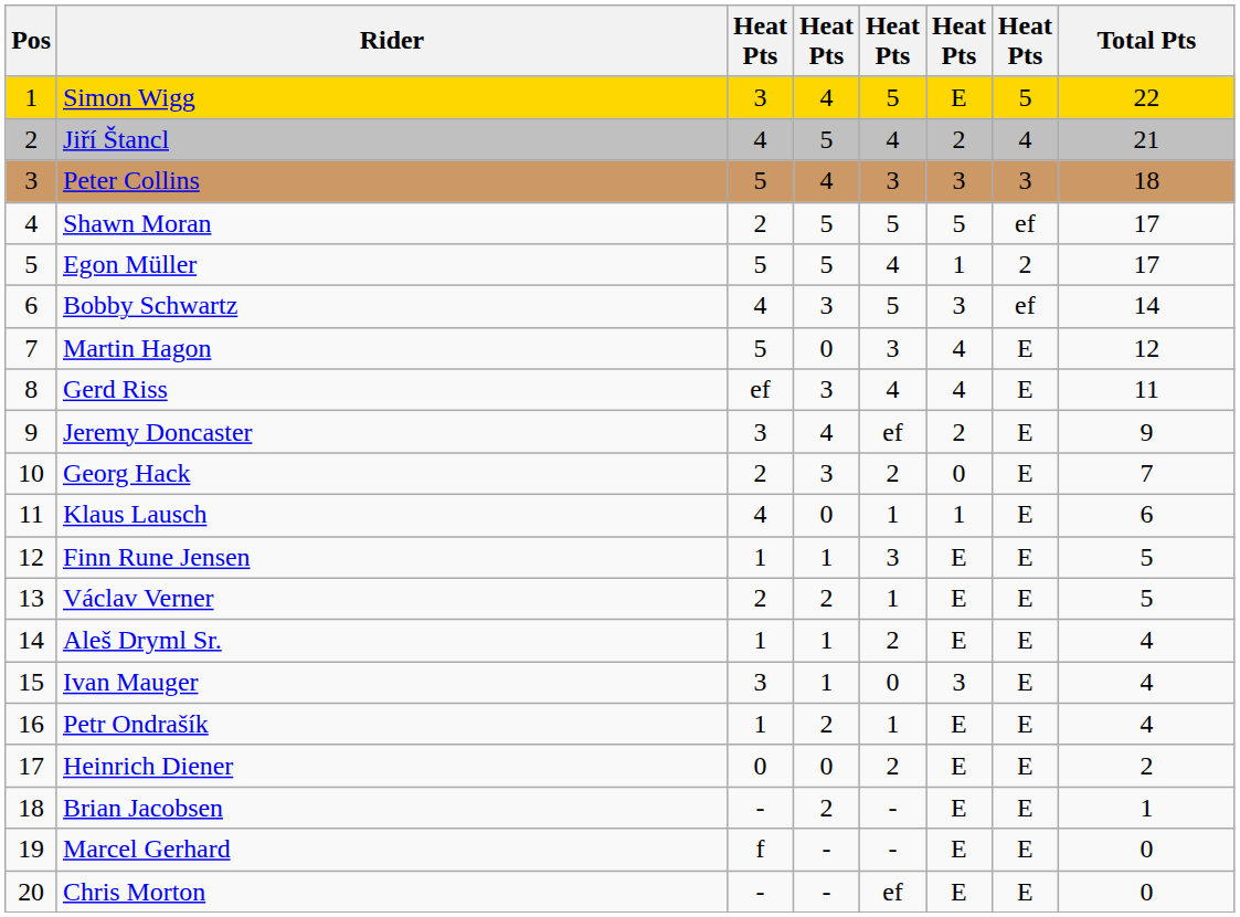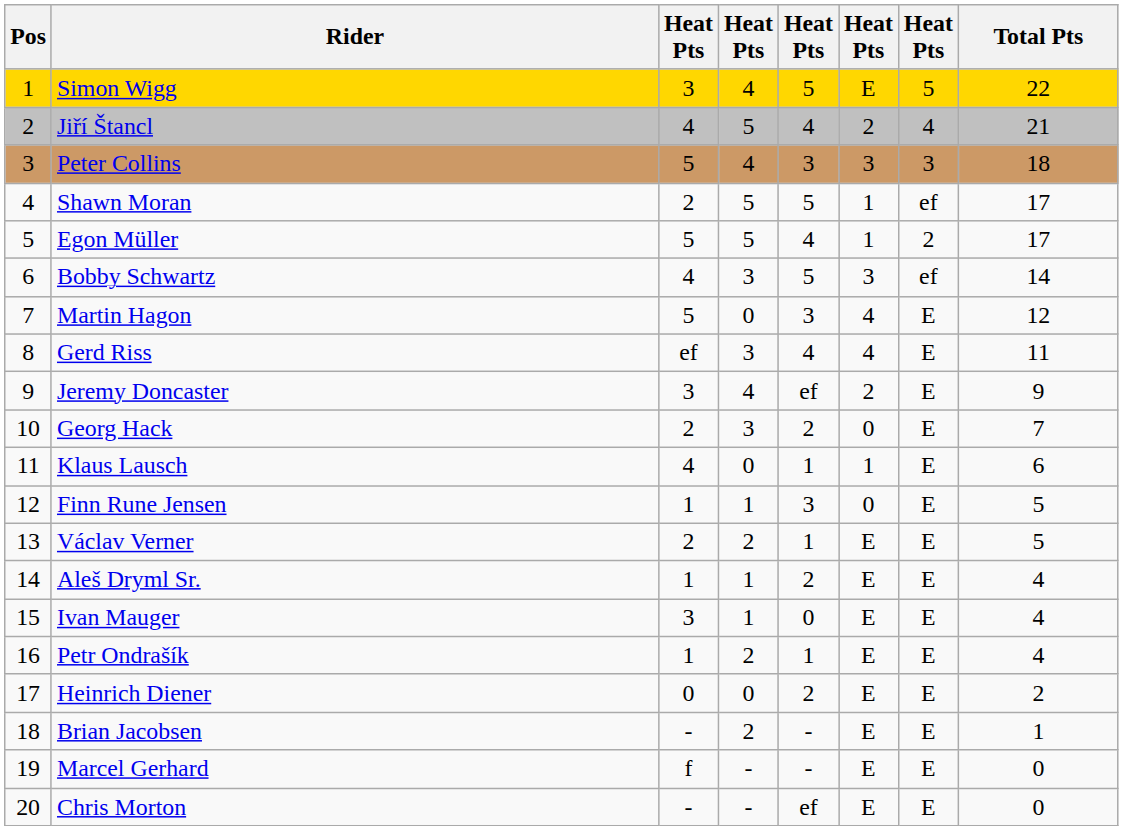 <table class="wikitable" style="font-size: 100%">
 <tr>
 <th width=20>Pos</th>
 <th width=400>Rider</th>
 <th width=20>Heat Pts</th>
 <th width=20>Heat Pts</th>
 <th width=20>Heat Pts</th>
 <th width=20>Heat Pts</th>
 <th width=20>Heat Pts</th>
 <th width=100>Total Pts</th>
 </tr>
 <tr align=center style="background-color: gold;">
 <td>1</td>
 <td align="left"> <a href='#'>Simon Wigg</a></td>
 <td>3</td>
 <td>4</td>
 <td>5</td>
 <td>E</td>
 <td>5</td>
 <td>22</td>
 </tr>
 <tr align=center style="background-color: silver;">
 <td>2</td>
 <td align="left"> <a href='#'>Jiří Štancl</a></td>
 <td>4</td>
 <td>5</td>
 <td>4</td>
 <td>2</td>
 <td>4</td>
 <td>21</td>
 </tr>
 <tr align=center style="background-color: #cc9966;">
 <td>3</td>
 <td align="left"> <a href='#'>Peter Collins</a></td>
 <td>5</td>
 <td>4</td>
 <td>3</td>
 <td>3</td>
 <td>3</td>
 <td>18</td>
 </tr>
 <tr align=center>
 <td>4</td>
 <td align="left"> <a href='#'>Shawn Moran</a></td>
 <td>2</td>
 <td>5</td>
 <td>5</td>
-<td>5</td>
+<td>1</td>
 <td>ef</td>
 <td>17</td>
 </tr>
 <tr align=center>
 <td>5</td>
 <td align="left"> <a href='#'>Egon Müller</a></td>
 <td>5</td>
 <td>5</td>
 <td>4</td>
 <td>1</td>
 <td>2</td>
 <td>17</td>
 </tr>
 <tr align=center>
 <td>6</td>
 <td align="left"> <a href='#'>Bobby Schwartz</a></td>
 <td>4</td>
 <td>3</td>
 <td>5</td>
 <td>3</td>
 <td>ef</td>
 <td>14</td>
 </tr>
 <tr align=center>
 <td>7</td>
 <td align="left"> <a href='#'>Martin Hagon</a></td>
 <td>5</td>
 <td>0</td>
 <td>3</td>
 <td>4</td>
 <td>E</td>
 <td>12</td>
 </tr>
 <tr align=center>
 <td>8</td>
 <td align="left"> <a href='#'>Gerd Riss</a></td>
 <td>ef</td>
 <td>3</td>
 <td>4</td>
 <td>4</td>
 <td>E</td>
 <td>11</td>
 </tr>
 <tr align=center>
 <td>9</td>
 <td align="left"> <a href='#'>Jeremy Doncaster</a></td>
 <td>3</td>
 <td>4</td>
 <td>ef</td>
 <td>2</td>
 <td>E</td>
 <td>9</td>
 </tr>
 <tr align=center>
 <td>10</td>
 <td align="left"> <a href='#'>Georg Hack</a></td>
 <td>2</td>
 <td>3</td>
 <td>2</td>
 <td>0</td>
 <td>E</td>
 <td>7</td>
 </tr>
 <tr align=center>
 <td>11</td>
 <td align="left"> <a href='#'>Klaus Lausch</a></td>
 <td>4</td>
 <td>0</td>
 <td>1</td>
 <td>1</td>
 <td>E</td>
 <td>6</td>
 </tr>
 <tr align=center>
 <td>12</td>
 <td align="left"> <a href='#'>Finn Rune Jensen</a></td>
 <td>1</td>
 <td>1</td>
 <td>3</td>
-<td>E</td>
+<td>0</td>
 <td>E</td>
 <td>5</td>
 </tr>
 <tr align=center>
 <td>13</td>
 <td align="left"> <a href='#'>Václav Verner</a></td>
 <td>2</td>
 <td>2</td>
 <td>1</td>
 <td>E</td>
 <td>E</td>
 <td>5</td>
 </tr>
 <tr align=center>
 <td>14</td>
 <td align="left"> <a href='#'>Aleš Dryml Sr.</a></td>
 <td>1</td>
 <td>1</td>
 <td>2</td>
 <td>E</td>
 <td>E</td>
 <td>4</td>
 </tr>
 <tr align=center>
 <td>15</td>
 <td align="left"> <a href='#'>Ivan Mauger</a></td>
 <td>3</td>
 <td>1</td>
 <td>0</td>
-<td>3</td>
+<td>E</td>
 <td>E</td>
 <td>4</td>
 </tr>
 <tr align=center>
 <td>16</td>
 <td align="left"> <a href='#'>Petr Ondrašík</a></td>
 <td>1</td>
 <td>2</td>
 <td>1</td>
 <td>E</td>
 <td>E</td>
 <td>4</td>
 </tr>
 <tr align=center>
 <td>17</td>
 <td align="left"> <a href='#'>Heinrich Diener</a></td>
 <td>0</td>
 <td>0</td>
 <td>2</td>
 <td>E</td>
 <td>E</td>
 <td>2</td>
 </tr>
 <tr align=center>
 <td>18</td>
 <td align="left"> <a href='#'>Brian Jacobsen</a></td>
 <td>-</td>
 <td>2</td>
 <td>-</td>
 <td>E</td>
 <td>E</td>
 <td>1</td>
 </tr>
 <tr align=center>
 <td>19</td>
 <td align="left"> <a href='#'>Marcel Gerhard</a></td>
 <td>f</td>
 <td>-</td>
 <td>-</td>
 <td>E</td>
 <td>E</td>
 <td>0</td>
 </tr>
 <tr align=center>
 <td>20</td>
 <td align="left"> <a href='#'>Chris Morton</a></td>
 <td>-</td>
 <td>-</td>
 <td>ef</td>
 <td>E</td>
 <td>E</td>
 <td>0</td>
 </tr>
 </table>
